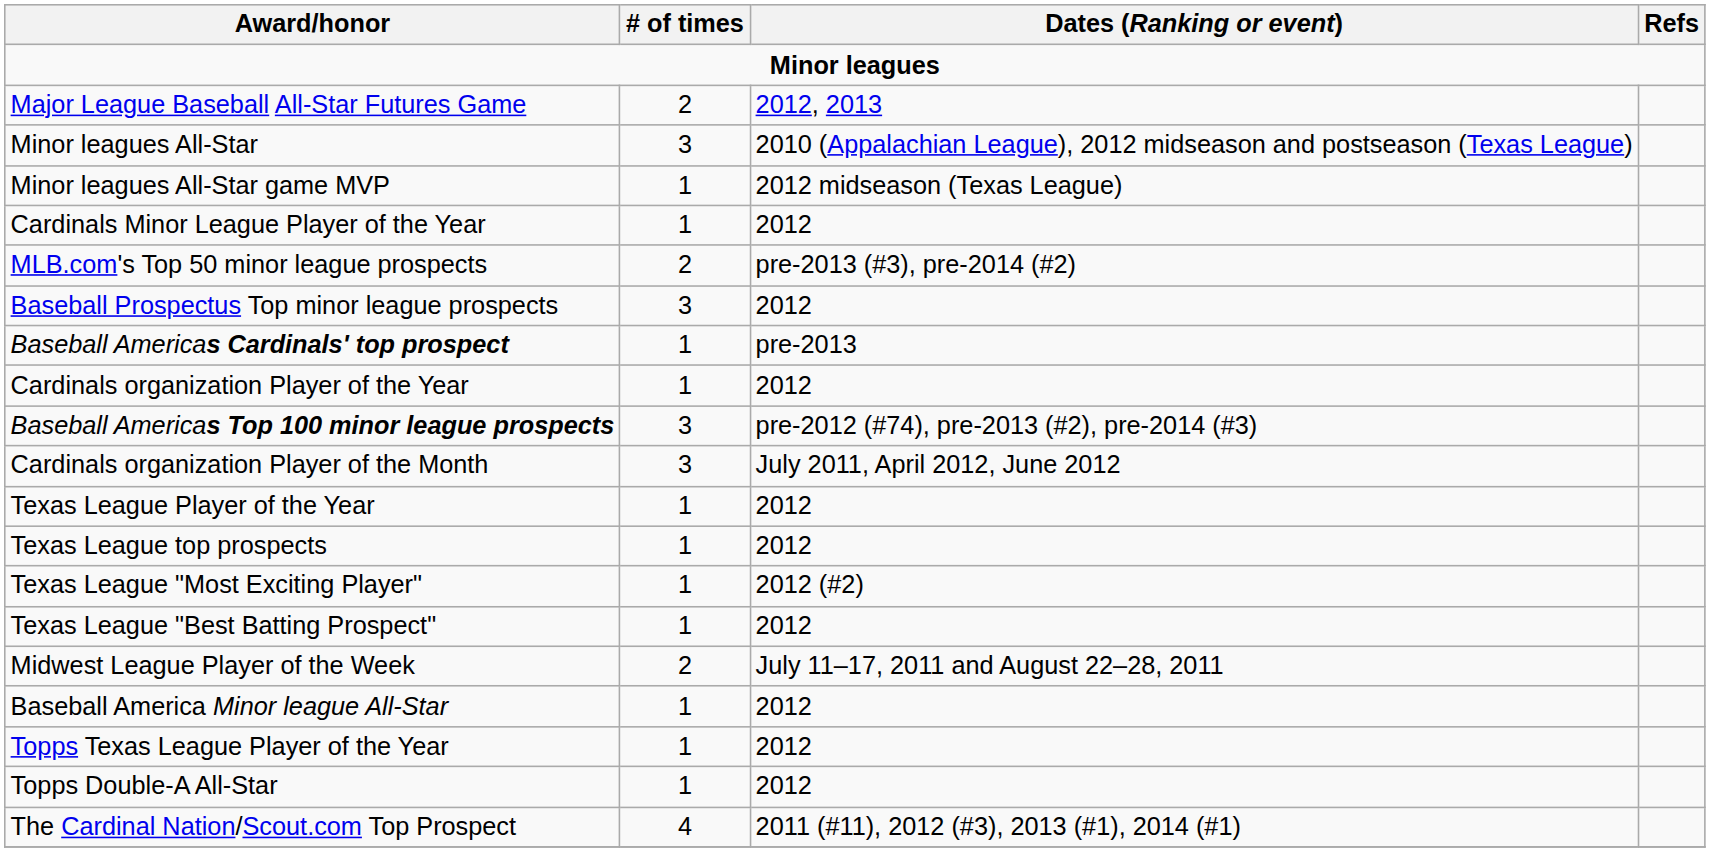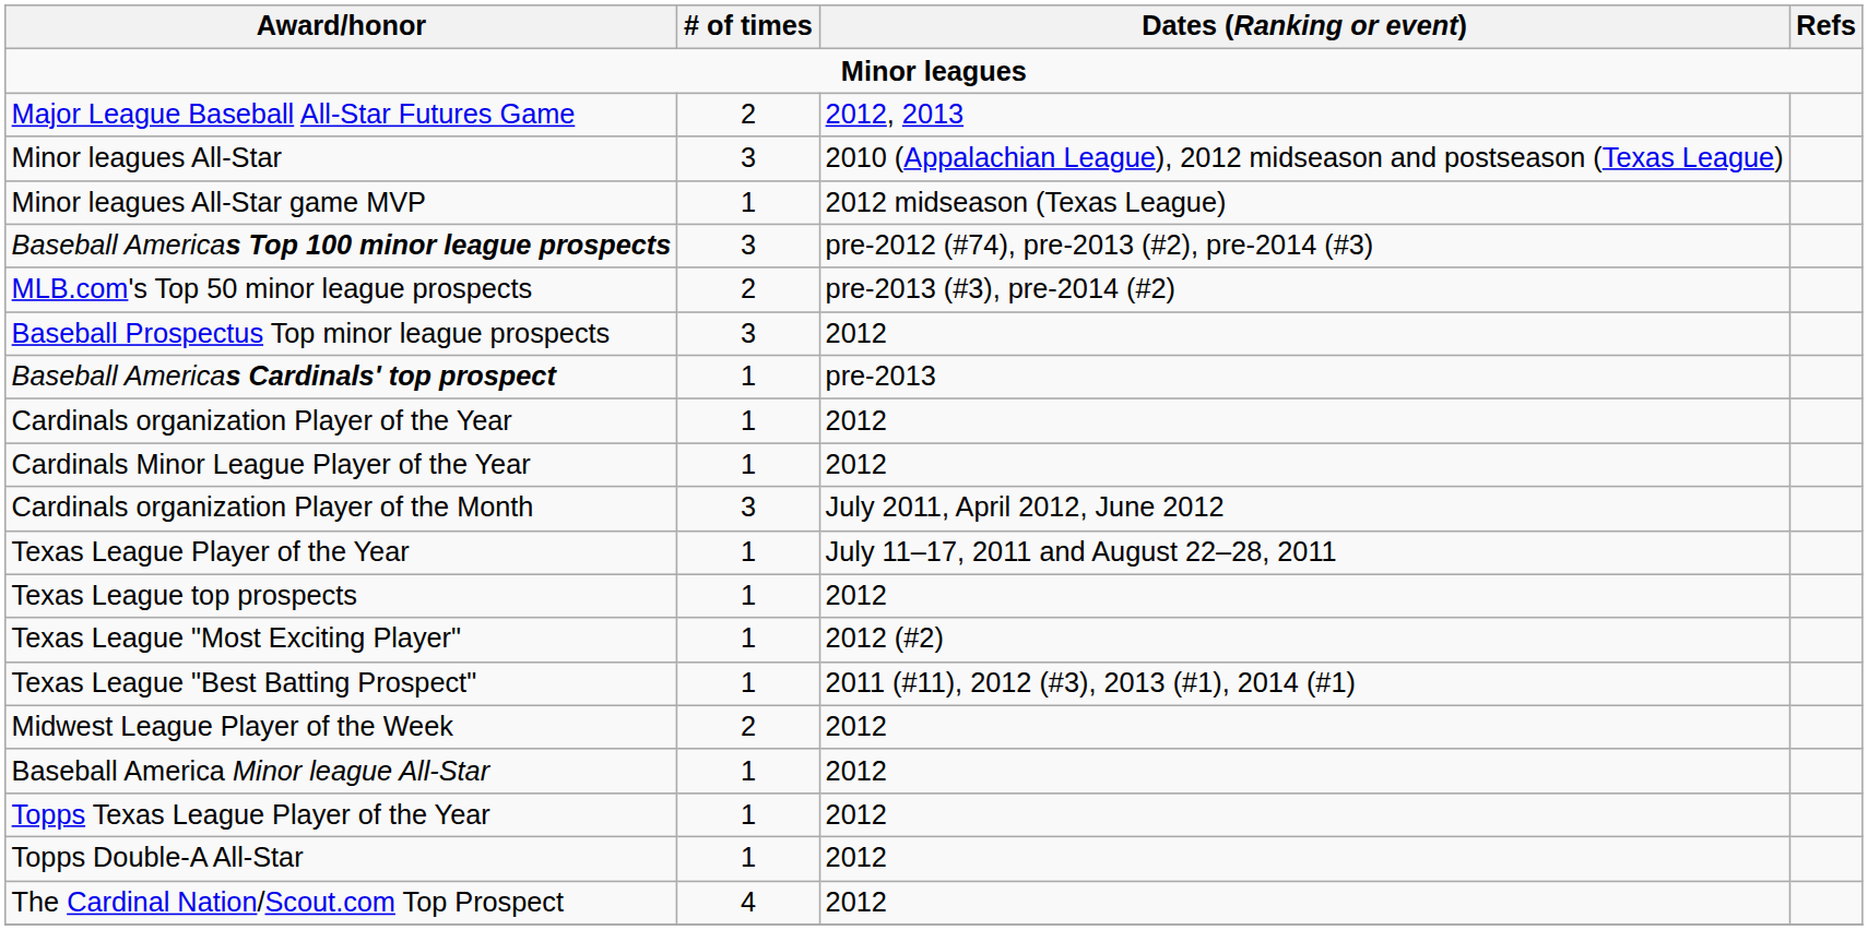 <table class="wikitable" margin: 5px; text-align: center;>
 <tr>
 <th>Award/honor</th>
 <th># of times</th>
 <th>Dates (<em>Ranking or event</em>)</th>
 <th>Refs</th>
 </tr>
 <tr>
 <td colspan="4" style="text-align: center;"><strong>Minor leagues</strong></td>
 </tr>
 <tr>
 <td><a href='#'>Major League Baseball</a> <a href='#'>All-Star Futures Game</a></td>
 <td align="center">2</td>
 <td><a href='#'>2012</a>, <a href='#'>2013</a></td>
 <td></td>
 </tr>
 <tr>
 <td>Minor leagues All-Star</td>
 <td align="center">3</td>
 <td>2010 (<a href='#'>Appalachian League</a>), 2012 midseason and postseason (<a href='#'>Texas League</a>)</td>
 <td></td>
 </tr>
 <tr>
 <td>Minor leagues All-Star game MVP</td>
 <td align="center">1</td>
 <td>2012 midseason (Texas League)</td>
 <td></td>
 </tr>
 <tr>
-<td>Cardinals Minor League Player of the Year</td>
-<td align="center">1</td>
-<td>2012</td>
+<td><em>Baseball America<strong>s Top 100 minor league prospects</td>
+<td align="center">3</td>
+<td>pre-2012 (#74), pre-2013 (#2), pre-2014 (#3)</td>
 <td></td>
 </tr>
 <tr>
 <td><a href='#'>MLB.com</a>'s Top 50 minor league prospects</td>
 <td align="center">2</td>
 <td>pre-2013 (#3), pre-2014 (#2)</td>
 <td></td>
 </tr>
 <tr>
 <td></em><a href='#'>Baseball Prospectus</a></strong> Top minor league prospects</td>
 <td align="center">3</td>
 <td>2012</td>
 <td></td>
 </tr>
 <tr>
 <td><em>Baseball America<strong>s Cardinals' top prospect</td>
 <td align="center">1</td>
 <td>pre-2013</td>
 <td></td>
 </tr>
 <tr>
 <td>Cardinals organization Player of the Year</td>
 <td align="center">1</td>
 <td>2012</td>
 <td></td>
 </tr>
 <tr>
-<td><em>Baseball America<strong>s Top 100 minor league prospects</td>
-<td align="center">3</td>
-<td>pre-2012 (#74), pre-2013 (#2), pre-2014 (#3)</td>
+<td>Cardinals Minor League Player of the Year</td>
+<td align="center">1</td>
+<td>2012</td>
 <td></td>
 </tr>
 <tr>
 <td>Cardinals organization Player of the Month</td>
 <td align="center">3</td>
 <td>July 2011, April 2012, June 2012</td>
 <td></td>
 </tr>
 <tr>
 <td>Texas League Player of the Year</td>
 <td align="center">1</td>
-<td>2012</td>
+<td>July 11–17, 2011 and August 22–28, 2011</td>
 <td></td>
 </tr>
 <tr>
 <td>Texas League top prospects</td>
 <td align="center">1</td>
 <td>2012</td>
 <td></td>
 </tr>
 <tr>
 <td>Texas League "Most Exciting Player"</td>
 <td align="center">1</td>
 <td>2012 (#2)</td>
 <td></td>
 </tr>
 <tr>
 <td>Texas League "Best Batting Prospect"</td>
 <td align="center">1</td>
-<td>2012</td>
+<td>2011 (#11), 2012 (#3), 2013 (#1), 2014 (#1)</td>
 <td></td>
 </tr>
 <tr>
 <td>Midwest League Player of the Week</td>
 <td align="center">2</td>
-<td>July 11–17, 2011 and August 22–28, 2011</td>
+<td>2012</td>
 <td></td>
 </tr>
 <tr>
 <td></em>Baseball America<em> Minor league All-Star</td>
 <td align="center">1</td>
 <td>2012</td>
 <td></td>
 </tr>
 <tr>
 <td><a href='#'>Topps</a> Texas League Player of the Year</td>
 <td align="center">1</td>
 <td>2012</td>
 <td></td>
 </tr>
 <tr>
 <td>Topps Double-A All-Star</td>
 <td align="center">1</td>
 <td>2012</td>
 <td></td>
 </tr>
 <tr>
 <td>The <a href='#'>Cardinal Nation</a>/<a href='#'>Scout.com</a> Top Prospect</td>
 <td align="center">4</td>
-<td>2011 (#11), 2012 (#3), 2013 (#1), 2014 (#1)</td>
+<td>2012</td>
 <td></td>
 </tr>
 <tr>
 </tr>
 </table>
